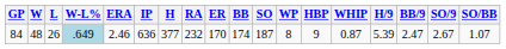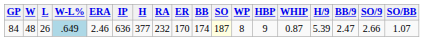 <table class="wikitable">
 <tr>
 <th><a href='#'>GP</a></th>
 <th><a href='#'>W</a></th>
 <th><a href='#'>L</a></th>
 <th><a href='#'>W-L%</a></th>
 <th><a href='#'>ERA</a></th>
 <th><a href='#'>IP</a></th>
 <th><a href='#'>H</a></th>
 <th><a href='#'>RA</a></th>
 <th><a href='#'>ER</a></th>
 <th><a href='#'>BB</a></th>
 <th><a href='#'>SO</a></th>
 <th><a href='#'>WP</a></th>
 <th><a href='#'>HBP</a></th>
 <th><a href='#'>WHIP</a></th>
 <th><a href='#'>H/9</a></th>
 <th><a href='#'>BB/9</a></th>
 <th><a href='#'>SO/9</a></th>
 <th><a href='#'>SO/BB</a></th>
 </tr>
 <tr align=center>
 <td>84</td>
 <td>48</td>
 <td>26</td>
 <td style="background: lightblue;">.649</td>
 <td>2.46</td>
 <td>636</td>
 <td>377</td>
 <td>232</td>
 <td>170</td>
 <td>174</td>
-<td>187</td>
+<td style="background: lightyellow;">187</td>
 <td>8</td>
 <td>9</td>
 <td>0.87</td>
 <td>5.39</td>
 <td>2.47</td>
-<td>2.67</td>
+<td>2.66</td>
 <td>1.07</td>
 </tr>
 </table>
